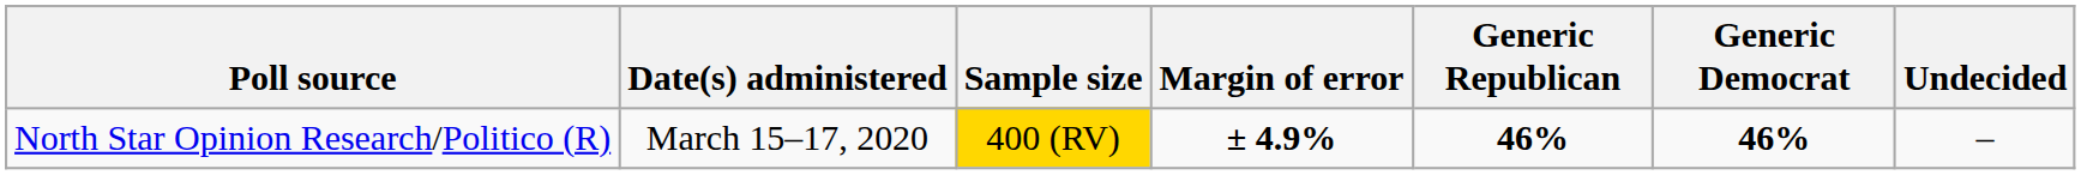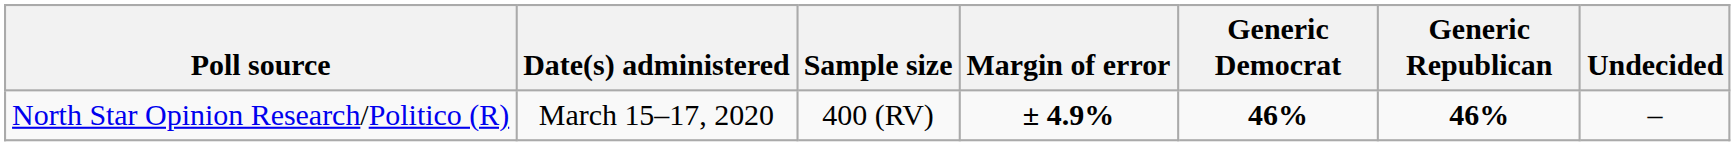 <table class="wikitable" style="font-size:90%;text-align:center;">
 <tr valign=bottom>
 <th>Poll source</th>
 <th>Date(s) administered</th>
 <th>Sample size</th>
 <th>Margin of error</th>
+<th style="width:90px;">Generic Democrat</th>
 <th style="width:90px;">Generic Republican</th>
-<th style="width:90px;">Generic Democrat</th>
 <th>Undecided</th>
 </tr>
 <tr>
 <td style="text-align:left;"><a href='#'>North Star Opinion Research</a>/<a href='#'>Politico (R)</a></td>
 <td>March 15–17, 2020</td>
-<td style="background: gold;">400 (RV)</td>
+<td>400 (RV)</td>
 <td><strong>± 4.9%</strong></td>
 <td><strong>46%</strong></td>
 <td><strong>46%</strong></td>
 <td>–</td>
 </tr>
 </table>
